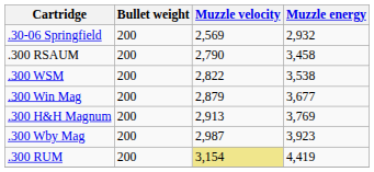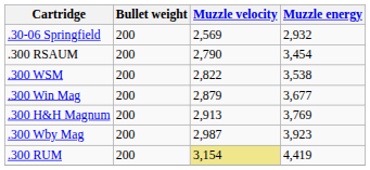 <table class="wikitable sortable">
 <tr>
 <th>Cartridge</th>
 <th>Bullet weight</th>
 <th><a href='#'>Muzzle velocity</a></th>
 <th><a href='#'>Muzzle energy</a></th>
 </tr>
 <tr>
 <td><a href='#'>.30-06 Springfield</a></td>
 <td>200</td>
 <td>2,569</td>
 <td>2,932</td>
 </tr>
 <tr>
 <td>.300 RSAUM</td>
 <td>200</td>
 <td>2,790</td>
-<td>3,458</td>
+<td>3,454</td>
 </tr>
 <tr>
 <td><a href='#'>.300 WSM</a></td>
 <td>200</td>
 <td>2,822</td>
 <td>3,538</td>
 </tr>
 <tr>
 <td><a href='#'>.300 Win Mag</a></td>
 <td>200</td>
 <td>2,879</td>
 <td>3,677</td>
 </tr>
 <tr>
 <td><a href='#'>.300 H&H Magnum</a></td>
 <td>200</td>
 <td>2,913</td>
 <td>3,769</td>
 </tr>
 <tr>
 <td><a href='#'>.300 Wby Mag</a></td>
 <td>200</td>
 <td>2,987</td>
 <td>3,923</td>
 </tr>
 <tr>
 <td><a href='#'>.300 RUM</a></td>
 <td>200</td>
 <td style="background: khaki;">3,154</td>
 <td>4,419</td>
 </tr>
 <tr>
 </tr>
 </table>
